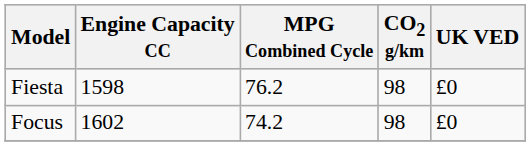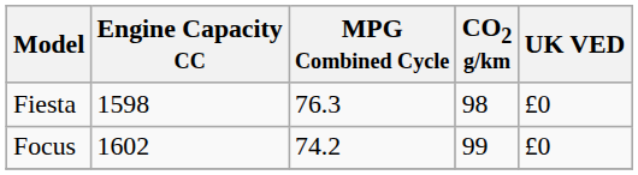 <table class="wikitable sortable" style="margin:0.5em auto; font-size:85%;">
 <tr>
 <th>Model</th>
 <th>Engine Capacity<br><small>CC</small></th>
 <th>MPG<br><small>Combined Cycle</small></th>
 <th>CO<sub>2</sub><br><small>g/km</small></th>
 <th>UK VED</th>
 </tr>
 <tr>
 <td>Fiesta</td>
 <td>1598</td>
-<td>76.2</td>
+<td>76.3</td>
 <td>98</td>
 <td>£0</td>
 </tr>
 <tr>
 <td>Focus</td>
 <td>1602</td>
 <td>74.2</td>
-<td>98</td>
+<td>99</td>
 <td>£0</td>
 </tr>
 <tr>
 </tr>
 </table>
